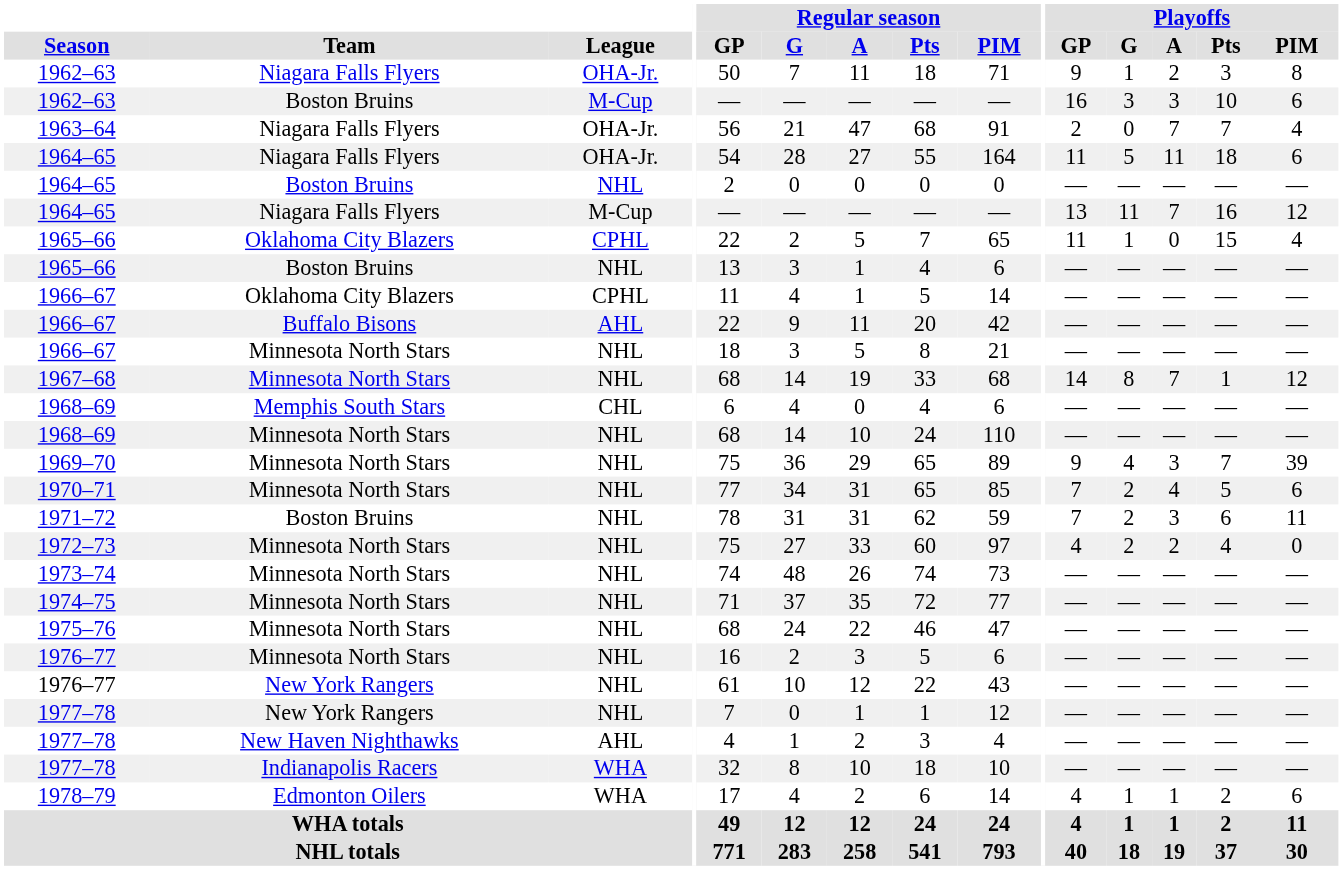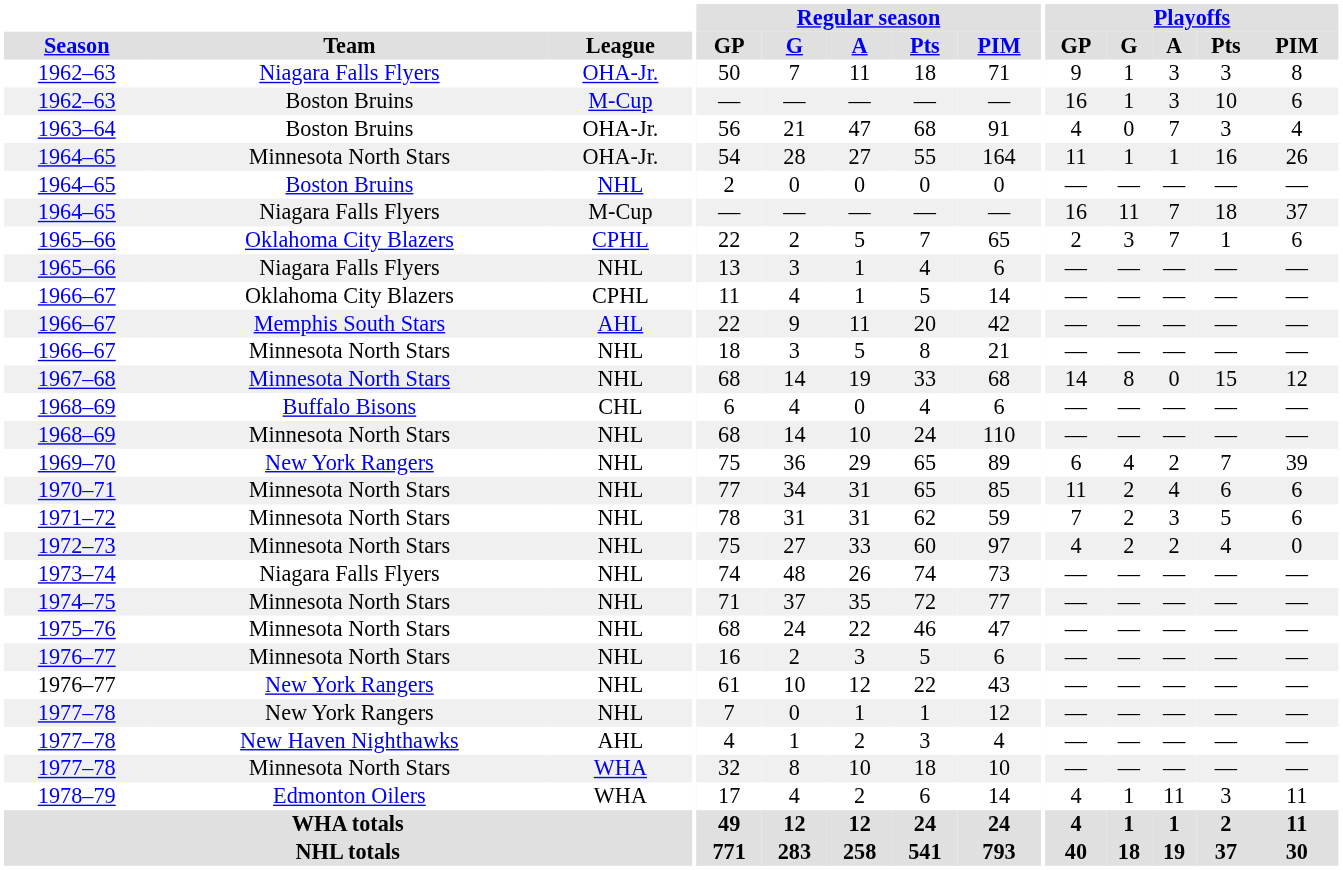 <table border="0" cellpadding="1" cellspacing="0" style="text-align:center; width:60em">
 <tr bgcolor="#e0e0e0">
 <th colspan="3" bgcolor="#ffffff"></th>
 <th rowspan="100" bgcolor="#ffffff"></th>
 <th colspan="5"><a href='#'>Regular season</a></th>
 <th rowspan="100" bgcolor="#ffffff"></th>
 <th colspan="5"><a href='#'>Playoffs</a></th>
 </tr>
 <tr bgcolor="#e0e0e0">
 <th><a href='#'>Season</a></th>
 <th>Team</th>
 <th>League</th>
 <th>GP</th>
 <th><a href='#'>G</a></th>
 <th><a href='#'>A</a></th>
 <th><a href='#'>Pts</a></th>
 <th><a href='#'>PIM</a></th>
 <th>GP</th>
 <th>G</th>
 <th>A</th>
 <th>Pts</th>
 <th>PIM</th>
 </tr>
 <tr>
 <td><a href='#'>1962–63</a></td>
 <td><a href='#'>Niagara Falls Flyers</a></td>
 <td><a href='#'>OHA-Jr.</a></td>
 <td>50</td>
 <td>7</td>
 <td>11</td>
 <td>18</td>
 <td>71</td>
 <td>9</td>
 <td>1</td>
-<td>2</td>
+<td>3</td>
 <td>3</td>
 <td>8</td>
 </tr>
 <tr bgcolor="#f0f0f0">
 <td><a href='#'>1962–63</a></td>
 <td>Boston Bruins</td>
 <td><a href='#'>M-Cup</a></td>
 <td>—</td>
 <td>—</td>
 <td>—</td>
 <td>—</td>
 <td>—</td>
 <td>16</td>
-<td>3</td>
+<td>1</td>
 <td>3</td>
 <td>10</td>
 <td>6</td>
 </tr>
 <tr>
 <td><a href='#'>1963–64</a></td>
-<td>Niagara Falls Flyers</td>
+<td>Boston Bruins</td>
 <td>OHA-Jr.</td>
 <td>56</td>
 <td>21</td>
 <td>47</td>
 <td>68</td>
 <td>91</td>
-<td>2</td>
+<td>4</td>
 <td>0</td>
 <td>7</td>
-<td>7</td>
+<td>3</td>
 <td>4</td>
 </tr>
 <tr bgcolor="#f0f0f0">
 <td><a href='#'>1964–65</a></td>
-<td>Niagara Falls Flyers</td>
+<td>Minnesota North Stars</td>
 <td>OHA-Jr.</td>
 <td>54</td>
 <td>28</td>
 <td>27</td>
 <td>55</td>
 <td>164</td>
 <td>11</td>
-<td>5</td>
-<td>11</td>
-<td>18</td>
-<td>6</td>
+<td>1</td>
+<td>1</td>
+<td>16</td>
+<td>26</td>
 </tr>
 <tr>
 <td><a href='#'>1964–65</a></td>
 <td><a href='#'>Boston Bruins</a></td>
 <td><a href='#'>NHL</a></td>
 <td>2</td>
 <td>0</td>
 <td>0</td>
 <td>0</td>
 <td>0</td>
 <td>—</td>
 <td>—</td>
 <td>—</td>
 <td>—</td>
 <td>—</td>
 </tr>
 <tr bgcolor="#f0f0f0">
 <td><a href='#'>1964–65</a></td>
 <td>Niagara Falls Flyers</td>
 <td>M-Cup</td>
 <td>—</td>
 <td>—</td>
 <td>—</td>
 <td>—</td>
 <td>—</td>
-<td>13</td>
+<td>16</td>
 <td>11</td>
 <td>7</td>
-<td>16</td>
-<td>12</td>
+<td>18</td>
+<td>37</td>
 </tr>
 <tr>
 <td><a href='#'>1965–66</a></td>
 <td><a href='#'>Oklahoma City Blazers</a></td>
 <td><a href='#'>CPHL</a></td>
 <td>22</td>
 <td>2</td>
 <td>5</td>
 <td>7</td>
 <td>65</td>
-<td>11</td>
+<td>2</td>
+<td>3</td>
+<td>7</td>
 <td>1</td>
-<td>0</td>
-<td>15</td>
-<td>4</td>
+<td>6</td>
 </tr>
 <tr bgcolor="#f0f0f0">
 <td><a href='#'>1965–66</a></td>
-<td>Boston Bruins</td>
+<td>Niagara Falls Flyers</td>
 <td>NHL</td>
 <td>13</td>
 <td>3</td>
 <td>1</td>
 <td>4</td>
 <td>6</td>
 <td>—</td>
 <td>—</td>
 <td>—</td>
 <td>—</td>
 <td>—</td>
 </tr>
 <tr>
 <td><a href='#'>1966–67</a></td>
 <td>Oklahoma City Blazers</td>
 <td>CPHL</td>
 <td>11</td>
 <td>4</td>
 <td>1</td>
 <td>5</td>
 <td>14</td>
 <td>—</td>
 <td>—</td>
 <td>—</td>
 <td>—</td>
 <td>—</td>
 </tr>
 <tr bgcolor="#f0f0f0">
 <td><a href='#'>1966–67</a></td>
-<td><a href='#'>Buffalo Bisons</a></td>
+<td><a href='#'>Memphis South Stars</a></td>
 <td><a href='#'>AHL</a></td>
 <td>22</td>
 <td>9</td>
 <td>11</td>
 <td>20</td>
 <td>42</td>
 <td>—</td>
 <td>—</td>
 <td>—</td>
 <td>—</td>
 <td>—</td>
 </tr>
 <tr>
 <td><a href='#'>1966–67</a></td>
 <td>Minnesota North Stars</td>
 <td>NHL</td>
 <td>18</td>
 <td>3</td>
 <td>5</td>
 <td>8</td>
 <td>21</td>
 <td>—</td>
 <td>—</td>
 <td>—</td>
 <td>—</td>
 <td>—</td>
 </tr>
 <tr bgcolor="#f0f0f0">
 <td><a href='#'>1967–68</a></td>
 <td><a href='#'>Minnesota North Stars</a></td>
 <td>NHL</td>
 <td>68</td>
 <td>14</td>
 <td>19</td>
 <td>33</td>
 <td>68</td>
 <td>14</td>
 <td>8</td>
-<td>7</td>
-<td>1</td>
+<td>0</td>
+<td>15</td>
 <td>12</td>
 </tr>
 <tr>
 <td><a href='#'>1968–69</a></td>
-<td><a href='#'>Memphis South Stars</a></td>
+<td><a href='#'>Buffalo Bisons</a></td>
 <td>CHL</td>
 <td>6</td>
 <td>4</td>
 <td>0</td>
 <td>4</td>
 <td>6</td>
 <td>—</td>
 <td>—</td>
 <td>—</td>
 <td>—</td>
 <td>—</td>
 </tr>
 <tr bgcolor="#f0f0f0">
 <td><a href='#'>1968–69</a></td>
 <td>Minnesota North Stars</td>
 <td>NHL</td>
 <td>68</td>
 <td>14</td>
 <td>10</td>
 <td>24</td>
 <td>110</td>
 <td>—</td>
 <td>—</td>
 <td>—</td>
 <td>—</td>
 <td>—</td>
 </tr>
 <tr>
 <td><a href='#'>1969–70</a></td>
-<td>Minnesota North Stars</td>
+<td><a href='#'>New York Rangers</a></td>
 <td>NHL</td>
 <td>75</td>
 <td>36</td>
 <td>29</td>
 <td>65</td>
 <td>89</td>
-<td>9</td>
+<td>6</td>
 <td>4</td>
-<td>3</td>
+<td>2</td>
 <td>7</td>
 <td>39</td>
 </tr>
 <tr bgcolor="#f0f0f0">
 <td><a href='#'>1970–71</a></td>
 <td>Minnesota North Stars</td>
 <td>NHL</td>
 <td>77</td>
 <td>34</td>
 <td>31</td>
 <td>65</td>
 <td>85</td>
-<td>7</td>
+<td>11</td>
 <td>2</td>
 <td>4</td>
-<td>5</td>
+<td>6</td>
 <td>6</td>
 </tr>
 <tr>
 <td><a href='#'>1971–72</a></td>
-<td>Boston Bruins</td>
+<td>Minnesota North Stars</td>
 <td>NHL</td>
 <td>78</td>
 <td>31</td>
 <td>31</td>
 <td>62</td>
 <td>59</td>
 <td>7</td>
 <td>2</td>
 <td>3</td>
+<td>5</td>
 <td>6</td>
-<td>11</td>
 </tr>
 <tr bgcolor="#f0f0f0">
 <td><a href='#'>1972–73</a></td>
 <td>Minnesota North Stars</td>
 <td>NHL</td>
 <td>75</td>
 <td>27</td>
 <td>33</td>
 <td>60</td>
 <td>97</td>
 <td>4</td>
 <td>2</td>
 <td>2</td>
 <td>4</td>
 <td>0</td>
 </tr>
 <tr>
 <td><a href='#'>1973–74</a></td>
-<td>Minnesota North Stars</td>
+<td>Niagara Falls Flyers</td>
 <td>NHL</td>
 <td>74</td>
 <td>48</td>
 <td>26</td>
 <td>74</td>
 <td>73</td>
 <td>—</td>
 <td>—</td>
 <td>—</td>
 <td>—</td>
 <td>—</td>
 </tr>
 <tr bgcolor="#f0f0f0">
 <td><a href='#'>1974–75</a></td>
 <td>Minnesota North Stars</td>
 <td>NHL</td>
 <td>71</td>
 <td>37</td>
 <td>35</td>
 <td>72</td>
 <td>77</td>
 <td>—</td>
 <td>—</td>
 <td>—</td>
 <td>—</td>
 <td>—</td>
 </tr>
 <tr>
 <td><a href='#'>1975–76</a></td>
 <td>Minnesota North Stars</td>
 <td>NHL</td>
 <td>68</td>
 <td>24</td>
 <td>22</td>
 <td>46</td>
 <td>47</td>
 <td>—</td>
 <td>—</td>
 <td>—</td>
 <td>—</td>
 <td>—</td>
 </tr>
 <tr bgcolor="#f0f0f0">
 <td><a href='#'>1976–77</a></td>
 <td>Minnesota North Stars</td>
 <td>NHL</td>
 <td>16</td>
 <td>2</td>
 <td>3</td>
 <td>5</td>
 <td>6</td>
 <td>—</td>
 <td>—</td>
 <td>—</td>
 <td>—</td>
 <td>—</td>
 </tr>
 <tr>
 <td>1976–77</td>
 <td><a href='#'>New York Rangers</a></td>
 <td>NHL</td>
 <td>61</td>
 <td>10</td>
 <td>12</td>
 <td>22</td>
 <td>43</td>
 <td>—</td>
 <td>—</td>
 <td>—</td>
 <td>—</td>
 <td>—</td>
 </tr>
 <tr bgcolor="#f0f0f0">
 <td><a href='#'>1977–78</a></td>
 <td>New York Rangers</td>
 <td>NHL</td>
 <td>7</td>
 <td>0</td>
 <td>1</td>
 <td>1</td>
 <td>12</td>
 <td>—</td>
 <td>—</td>
 <td>—</td>
 <td>—</td>
 <td>—</td>
 </tr>
 <tr>
 <td><a href='#'>1977–78</a></td>
 <td><a href='#'>New Haven Nighthawks</a></td>
 <td>AHL</td>
 <td>4</td>
 <td>1</td>
 <td>2</td>
 <td>3</td>
 <td>4</td>
 <td>—</td>
 <td>—</td>
 <td>—</td>
 <td>—</td>
 <td>—</td>
 </tr>
 <tr bgcolor="#f0f0f0">
 <td><a href='#'>1977–78</a></td>
-<td><a href='#'>Indianapolis Racers</a></td>
+<td>Minnesota North Stars</td>
 <td><a href='#'>WHA</a></td>
 <td>32</td>
 <td>8</td>
 <td>10</td>
 <td>18</td>
 <td>10</td>
 <td>—</td>
 <td>—</td>
 <td>—</td>
 <td>—</td>
 <td>—</td>
 </tr>
 <tr>
 <td><a href='#'>1978–79</a></td>
 <td><a href='#'>Edmonton Oilers</a></td>
 <td>WHA</td>
 <td>17</td>
 <td>4</td>
 <td>2</td>
 <td>6</td>
 <td>14</td>
 <td>4</td>
 <td>1</td>
-<td>1</td>
-<td>2</td>
-<td>6</td>
+<td>11</td>
+<td>3</td>
+<td>11</td>
 </tr>
 <tr bgcolor="#e0e0e0">
 <th colspan="3">WHA totals</th>
 <th>49</th>
 <th>12</th>
 <th>12</th>
 <th>24</th>
 <th>24</th>
 <th>4</th>
 <th>1</th>
 <th>1</th>
 <th>2</th>
 <th>11</th>
 </tr>
 <tr bgcolor="#e0e0e0">
 <th colspan="3">NHL totals</th>
 <th>771</th>
 <th>283</th>
 <th>258</th>
 <th>541</th>
 <th>793</th>
 <th>40</th>
 <th>18</th>
 <th>19</th>
 <th>37</th>
 <th>30</th>
 </tr>
 </table>
